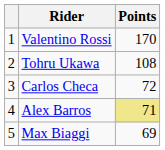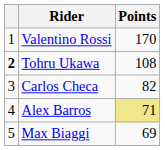 <table class="wikitable" style="font-size: 95%;">
 <tr>
 <th></th>
 <th>Rider</th>
 <th>Points</th>
 </tr>
 <tr>
 <td align=center>1</td>
 <td> <a href='#'>Valentino Rossi</a></td>
 <td align=right>170</td>
 </tr>
 <tr>
-<td align=center>2</td>
+<td align=center><strong>2</strong></td>
 <td> <a href='#'>Tohru Ukawa</a></td>
 <td align=right>108</td>
 </tr>
 <tr>
 <td align=center>3</td>
 <td> <a href='#'>Carlos Checa</a></td>
-<td align=right>72</td>
+<td align=right>82</td>
 </tr>
 <tr>
 <td align=center>4</td>
 <td> <a href='#'>Alex Barros</a></td>
 <td align=right style="background: khaki;">71</td>
 </tr>
 <tr>
 <td align=center>5</td>
 <td> <a href='#'>Max Biaggi</a></td>
 <td align=right>69</td>
 </tr>
 </table>
